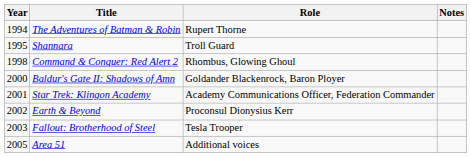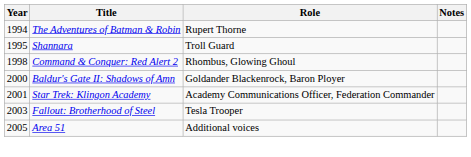 <table class="wikitable sortable plainrowheaders" style="white-space:nowrap">
 <tr>
 <th>Year</th>
 <th>Title</th>
 <th>Role</th>
 <th>Notes</th>
 </tr>
 <tr>
 <td>1994</td>
 <td data-sort-value="Adventures of Batman & Robin, The"><em><a href='#'>The Adventures of Batman & Robin</a></em></td>
 <td>Rupert Thorne</td>
 <td></td>
 </tr>
 <tr>
 <td>1995</td>
 <td><em><a href='#'>Shannara</a></em></td>
 <td>Troll Guard</td>
 <td></td>
 </tr>
 <tr>
 <td>1998</td>
 <td><em><a href='#'>Command & Conquer: Red Alert 2</a></em></td>
 <td>Rhombus, Glowing Ghoul</td>
 <td></td>
 </tr>
 <tr>
 <td>2000</td>
 <td><em><a href='#'>Baldur's Gate II: Shadows of Amn</a></em></td>
 <td>Goldander Blackenrock, Baron Ployer</td>
 <td></td>
 </tr>
 <tr>
 <td>2001</td>
 <td><em><a href='#'>Star Trek: Klingon Academy</a></em></td>
 <td>Academy Communications Officer, Federation Commander</td>
 <td></td>
 </tr>
 <tr>
-<td>2002</td>
-<td><em><a href='#'>Earth & Beyond</a></em></td>
-<td>Proconsul Dionysius Kerr</td>
-<td></td>
-</tr>
-<tr>
 <td>2003</td>
 <td><em><a href='#'>Fallout: Brotherhood of Steel</a></em></td>
 <td>Tesla Trooper</td>
 <td></td>
 </tr>
 <tr>
 <td>2005</td>
 <td><em><a href='#'>Area 51</a></em></td>
 <td>Additional voices</td>
 <td></td>
 </tr>
 </table>
